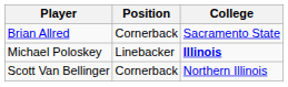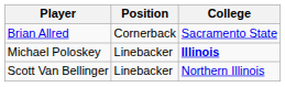 <table class="wikitable">
 <tr>
 <th>Player</th>
 <th>Position</th>
 <th>College</th>
 </tr>
 <tr>
 <td><a href='#'>Brian Allred</a></td>
 <td>Cornerback</td>
 <td><a href='#'>Sacramento State</a></td>
 </tr>
 <tr>
 <td>Michael Poloskey</td>
 <td>Linebacker</td>
 <td><strong><a href='#'>Illinois</a></strong></td>
 </tr>
 <tr>
 <td>Scott Van Bellinger</td>
-<td>Cornerback</td>
+<td>Linebacker</td>
 <td><a href='#'>Northern Illinois</a></td>
 </tr>
 </table>
